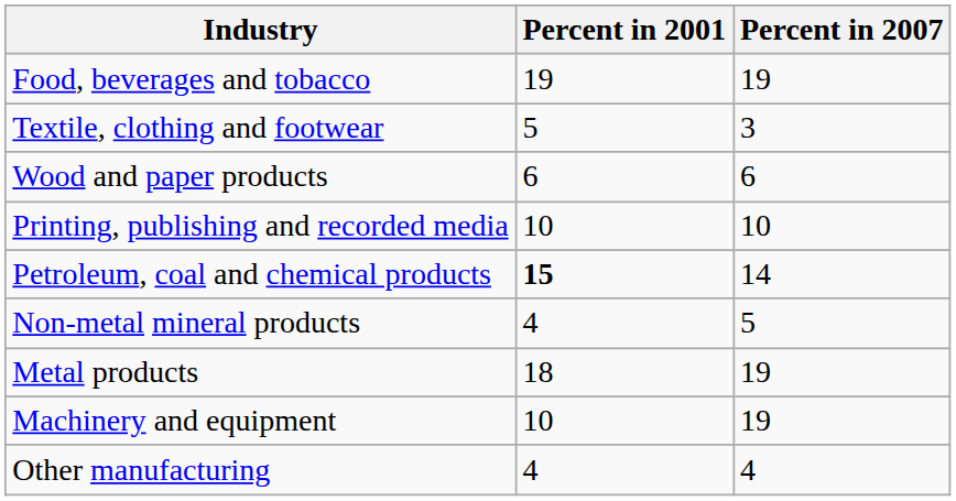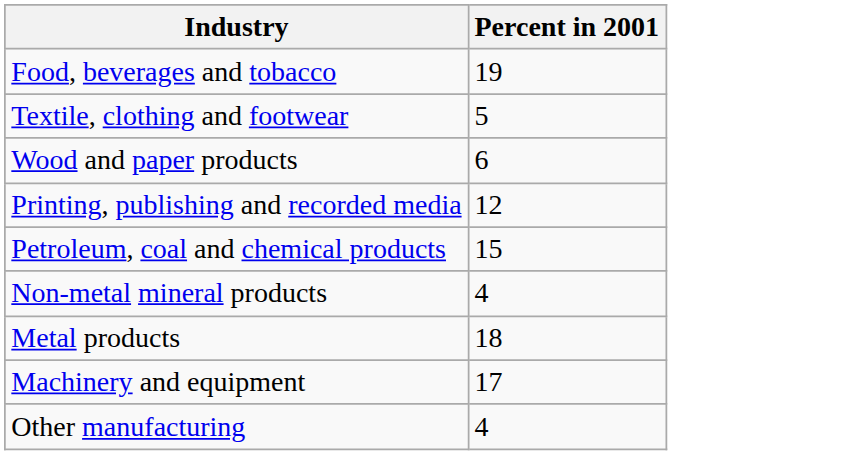 <table class="wikitable">
 <tr>
 <th>Industry</th>
 <th>Percent in 2001</th>
-<th>Percent in 2007</th>
 </tr>
 <tr>
 <td><a href='#'>Food</a>, <a href='#'>beverages</a> and <a href='#'>tobacco</a></td>
-<td>19</td>
 <td>19</td>
 </tr>
 <tr>
 <td><a href='#'>Textile</a>, <a href='#'>clothing</a> and <a href='#'>footwear</a></td>
 <td>5</td>
-<td>3</td>
 </tr>
 <tr>
 <td><a href='#'>Wood</a> and <a href='#'>paper</a> products</td>
 <td>6</td>
-<td>6</td>
 </tr>
 <tr>
 <td><a href='#'>Printing</a>, <a href='#'>publishing</a> and <a href='#'>recorded media</a></td>
-<td>10</td>
-<td>10</td>
+<td>12</td>
 </tr>
 <tr>
 <td><a href='#'>Petroleum</a>, <a href='#'>coal</a> and <a href='#'>chemical products</a></td>
-<td><strong>15</strong></td>
-<td>14</td>
+<td>15</td>
 </tr>
 <tr>
 <td><a href='#'>Non-metal</a> <a href='#'>mineral</a> products</td>
 <td>4</td>
-<td>5</td>
 </tr>
 <tr>
 <td><a href='#'>Metal</a> products</td>
 <td>18</td>
-<td>19</td>
 </tr>
 <tr>
 <td><a href='#'>Machinery</a> and equipment</td>
-<td>10</td>
-<td>19</td>
+<td>17</td>
 </tr>
 <tr>
 <td>Other <a href='#'>manufacturing</a></td>
 <td>4</td>
-<td>4</td>
 </tr>
 </table>
